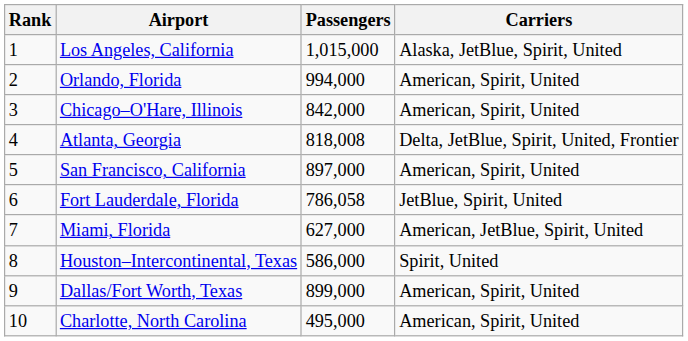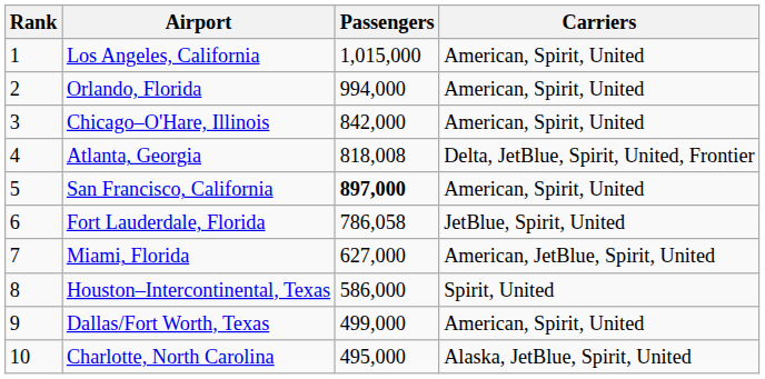 <table class="wikitable sortable" style="font-size: 95%">
 <tr>
 <th>Rank</th>
 <th>Airport</th>
 <th>Passengers</th>
 <th>Carriers</th>
 </tr>
 <tr>
 <td>1</td>
 <td> <a href='#'>Los Angeles, California</a></td>
 <td>1,015,000</td>
-<td>Alaska, JetBlue, Spirit, United</td>
+<td>American, Spirit, United</td>
 </tr>
 <tr>
 <td>2</td>
 <td> <a href='#'>Orlando, Florida</a></td>
 <td>994,000</td>
 <td>American, Spirit, United</td>
 </tr>
 <tr>
 <td>3</td>
 <td> <a href='#'>Chicago–O'Hare, Illinois</a></td>
 <td>842,000</td>
 <td>American, Spirit, United</td>
 </tr>
 <tr>
 <td>4</td>
 <td> <a href='#'>Atlanta, Georgia</a></td>
 <td>818,008</td>
 <td>Delta, JetBlue, Spirit, United, Frontier</td>
 </tr>
 <tr>
 <td>5</td>
 <td> <a href='#'>San Francisco, California</a></td>
-<td>897,000</td>
+<td><strong>897,000</strong></td>
 <td>American, Spirit, United</td>
 </tr>
 <tr>
 <td>6</td>
 <td> <a href='#'>Fort Lauderdale, Florida</a></td>
 <td>786,058</td>
 <td>JetBlue, Spirit, United</td>
 </tr>
 <tr>
 <td>7</td>
 <td> <a href='#'>Miami, Florida</a></td>
 <td>627,000</td>
 <td>American, JetBlue, Spirit, United</td>
 </tr>
 <tr>
 <td>8</td>
 <td> <a href='#'>Houston–Intercontinental, Texas</a></td>
 <td>586,000</td>
 <td>Spirit, United</td>
 </tr>
 <tr>
 <td>9</td>
 <td> <a href='#'>Dallas/Fort Worth, Texas</a></td>
-<td>899,000</td>
+<td>499,000</td>
 <td>American, Spirit, United</td>
 </tr>
 <tr>
 <td>10</td>
 <td> <a href='#'>Charlotte, North Carolina</a></td>
 <td>495,000</td>
-<td>American, Spirit, United</td>
+<td>Alaska, JetBlue, Spirit, United</td>
 </tr>
 </table>
